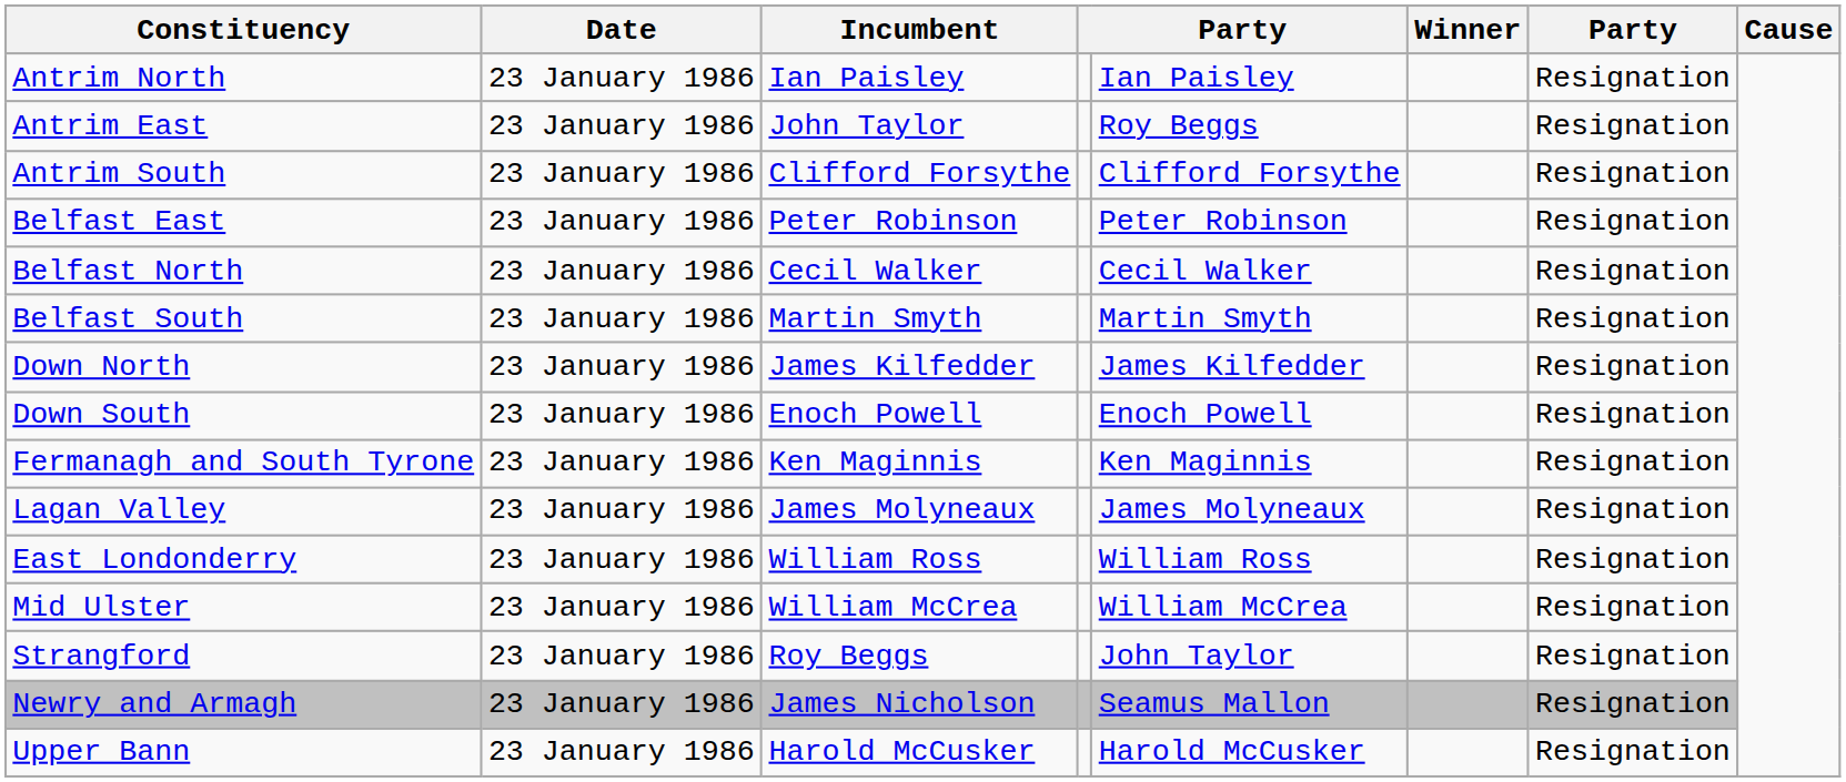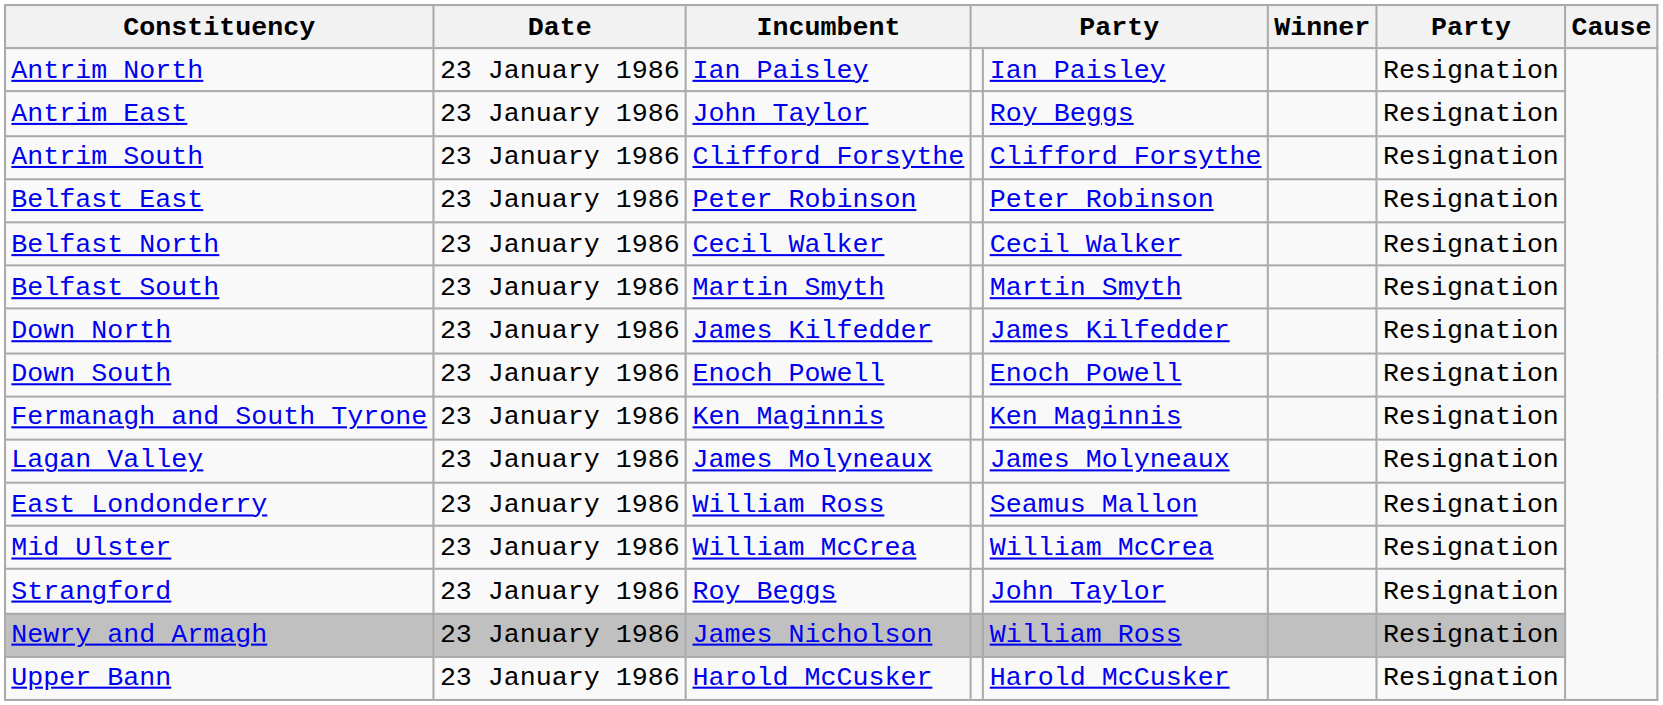 <table class="wikitable">
 <tr>
 <th>Constituency</th>
 <th>Date</th>
 <th>Incumbent</th>
 <th colspan=2>Party</th>
 <th>Winner</th>
 <th colspan=2>Party</th>
 <th>Cause</th>
 </tr>
 <tr>
 <td><a href='#'>Antrim North</a></td>
 <td>23 January 1986</td>
 <td><a href='#'>Ian Paisley</a></td>
 <td></td>
 <td><a href='#'>Ian Paisley</a></td>
 <td></td>
 <td>Resignation</td>
 </tr>
 <tr>
 <td><a href='#'>Antrim East</a></td>
 <td>23 January 1986</td>
 <td><a href='#'>John Taylor</a></td>
 <td></td>
 <td><a href='#'>Roy Beggs</a></td>
 <td></td>
 <td>Resignation</td>
 </tr>
 <tr>
 <td><a href='#'>Antrim South</a></td>
 <td>23 January 1986</td>
 <td><a href='#'>Clifford Forsythe</a></td>
 <td></td>
 <td><a href='#'>Clifford Forsythe</a></td>
 <td></td>
 <td>Resignation</td>
 </tr>
 <tr>
 <td><a href='#'>Belfast East</a></td>
 <td>23 January 1986</td>
 <td><a href='#'>Peter Robinson</a></td>
 <td></td>
 <td><a href='#'>Peter Robinson</a></td>
 <td></td>
 <td>Resignation</td>
 </tr>
 <tr>
 <td><a href='#'>Belfast North</a></td>
 <td>23 January 1986</td>
 <td><a href='#'>Cecil Walker</a></td>
 <td></td>
 <td><a href='#'>Cecil Walker</a></td>
 <td></td>
 <td>Resignation</td>
 </tr>
 <tr>
 <td><a href='#'>Belfast South</a></td>
 <td>23 January 1986</td>
 <td><a href='#'>Martin Smyth</a></td>
 <td></td>
 <td><a href='#'>Martin Smyth</a></td>
 <td></td>
 <td>Resignation</td>
 </tr>
 <tr>
 <td><a href='#'>Down North</a></td>
 <td>23 January 1986</td>
 <td><a href='#'>James Kilfedder</a></td>
 <td></td>
 <td><a href='#'>James Kilfedder</a></td>
 <td></td>
 <td>Resignation</td>
 </tr>
 <tr>
 <td><a href='#'>Down South</a></td>
 <td>23 January 1986</td>
 <td><a href='#'>Enoch Powell</a></td>
 <td></td>
 <td><a href='#'>Enoch Powell</a></td>
 <td></td>
 <td>Resignation</td>
 </tr>
 <tr>
 <td><a href='#'>Fermanagh and South Tyrone</a></td>
 <td>23 January 1986</td>
 <td><a href='#'>Ken Maginnis</a></td>
 <td></td>
 <td><a href='#'>Ken Maginnis</a></td>
 <td></td>
 <td>Resignation</td>
 </tr>
 <tr>
 <td><a href='#'>Lagan Valley</a></td>
 <td>23 January 1986</td>
 <td><a href='#'>James Molyneaux</a></td>
 <td></td>
 <td><a href='#'>James Molyneaux</a></td>
 <td></td>
 <td>Resignation</td>
 </tr>
 <tr>
 <td><a href='#'>East Londonderry</a></td>
 <td>23 January 1986</td>
 <td><a href='#'>William Ross</a></td>
 <td></td>
-<td><a href='#'>William Ross</a></td>
+<td><a href='#'>Seamus Mallon</a></td>
 <td></td>
 <td>Resignation</td>
 </tr>
 <tr>
 <td><a href='#'>Mid Ulster</a></td>
 <td>23 January 1986</td>
 <td><a href='#'>William McCrea</a></td>
 <td></td>
 <td><a href='#'>William McCrea</a></td>
 <td></td>
 <td>Resignation</td>
 </tr>
 <tr>
 <td><a href='#'>Strangford</a></td>
 <td>23 January 1986</td>
 <td><a href='#'>Roy Beggs</a></td>
 <td></td>
 <td><a href='#'>John Taylor</a></td>
 <td></td>
 <td>Resignation</td>
 </tr>
 <tr bgcolor="#c0c0c0">
 <td><a href='#'>Newry and Armagh</a></td>
 <td>23 January 1986</td>
 <td><a href='#'>James Nicholson</a></td>
 <td></td>
-<td><a href='#'>Seamus Mallon</a></td>
+<td><a href='#'>William Ross</a></td>
 <td></td>
 <td>Resignation</td>
 </tr>
 <tr>
 <td><a href='#'>Upper Bann</a></td>
 <td>23 January 1986</td>
 <td><a href='#'>Harold McCusker</a></td>
 <td></td>
 <td><a href='#'>Harold McCusker</a></td>
 <td></td>
 <td>Resignation</td>
 </tr>
 </table>
